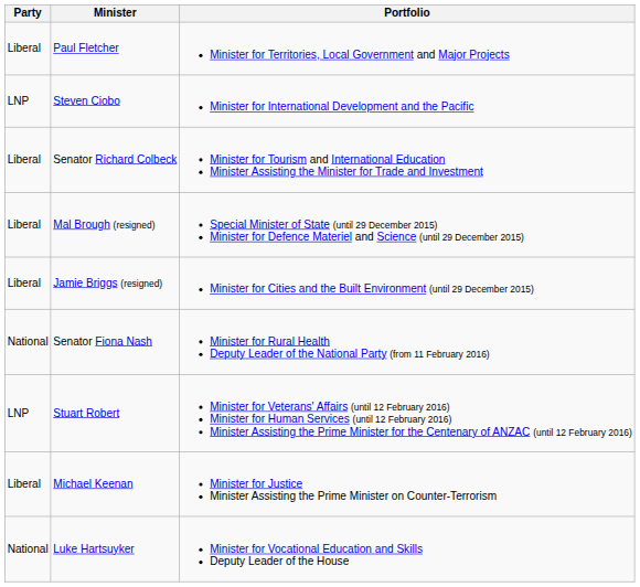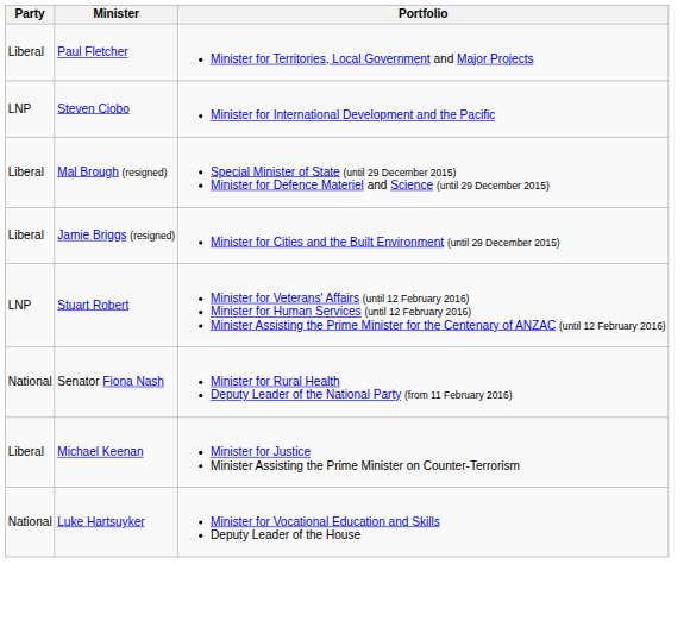 <table class="wikitable sortable">
 <tr>
 <th>Party</th>
 <th>Minister</th>
 <th>Portfolio</th>
 </tr>
 <tr>
 <td>Liberal</td>
 <td><a href='#'>Paul Fletcher</a> </td>
 <td><br><ul><li><a href='#'>Minister for Territories, Local Government</a> and <a href='#'>Major Projects</a></li></ul></td>
 </tr>
 <tr>
 <td>LNP</td>
 <td><a href='#'>Steven Ciobo</a> </td>
 <td><br><ul><li><a href='#'>Minister for International Development and the Pacific</a></li></ul></td>
 </tr>
 <tr>
 <td>Liberal</td>
-<td>Senator <a href='#'>Richard Colbeck</a></td>
-<td><br><ul><li><a href='#'>Minister for Tourism</a> and <a href='#'>International Education</a></li><li><a href='#'>Minister Assisting the Minister for Trade and Investment</a></li></ul></td>
-</tr>
-<tr>
-<td>Liberal</td>
 <td><a href='#'>Mal Brough</a>  <small>(resigned)</small></td>
 <td><br><ul><li><a href='#'>Special Minister of State</a> <small>(until 29 December 2015)</small></li><li><a href='#'>Minister for Defence Materiel</a> and <a href='#'>Science</a> <small>(until 29 December 2015)</small></li></ul></td>
 </tr>
 <tr>
 <td>Liberal</td>
 <td><a href='#'>Jamie Briggs</a>  <small>(resigned)</small></td>
 <td><br><ul><li><a href='#'>Minister for Cities and the Built Environment</a> <small>(until 29 December 2015)</small></li></ul></td>
 </tr>
 <tr>
+<td>LNP</td>
+<td><a href='#'>Stuart Robert</a> </td>
+<td><br><ul><li><a href='#'>Minister for Veterans' Affairs</a> <small>(until 12 February 2016)</small></li><li><a href='#'>Minister for Human Services</a> <small>(until 12 February 2016)</small></li><li><a href='#'>Minister Assisting the Prime Minister for the Centenary of ANZAC</a> <small>(until 12 February 2016)</small></li></ul></td>
+</tr>
+<tr>
 <td>National</td>
 <td>Senator <a href='#'>Fiona Nash</a></td>
 <td><br><ul><li><a href='#'>Minister for Rural Health</a></li><li><a href='#'>Deputy Leader of the National Party</a> <small>(from 11 February 2016)</small></li></ul></td>
-</tr>
-<tr>
-<td>LNP</td>
-<td><a href='#'>Stuart Robert</a> </td>
-<td><br><ul><li><a href='#'>Minister for Veterans' Affairs</a> <small>(until 12 February 2016)</small></li><li><a href='#'>Minister for Human Services</a> <small>(until 12 February 2016)</small></li><li><a href='#'>Minister Assisting the Prime Minister for the Centenary of ANZAC</a> <small>(until 12 February 2016)</small></li></ul></td>
 </tr>
 <tr>
 <td>Liberal</td>
 <td><a href='#'>Michael Keenan</a> </td>
 <td><br><ul><li><a href='#'>Minister for Justice</a></li><li>Minister Assisting the Prime Minister on Counter-Terrorism</li></ul></td>
 </tr>
 <tr>
 <td>National</td>
 <td><a href='#'>Luke Hartsuyker</a> </td>
 <td><br><ul><li><a href='#'>Minister for Vocational Education and Skills</a></li><li>Deputy Leader of the House</li></ul></td>
 </tr>
 </table>
